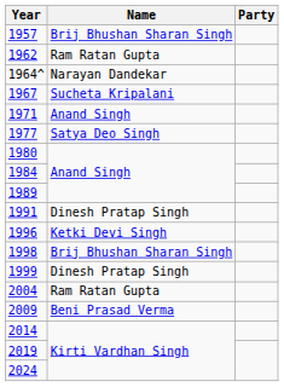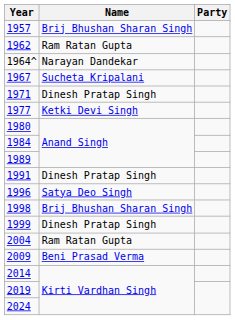 <table class="wikitable sortable">
 <tr>
 <th>Year</th>
 <th>Name</th>
 <th colspan=2>Party</th>
 </tr>
 <tr>
 <td><a href='#'>1957</a></td>
 <td><a href='#'>Brij Bhushan Sharan Singh</a></td>
 <td></td>
 </tr>
 <tr>
 <td><a href='#'>1962</a></td>
 <td>Ram Ratan Gupta</td>
 </tr>
 <tr>
 <td>1964^</td>
 <td>Narayan Dandekar</td>
 <td></td>
 </tr>
 <tr>
 <td><a href='#'>1967</a></td>
 <td><a href='#'>Sucheta Kripalani</a></td>
 <td></td>
 </tr>
 <tr>
 <td><a href='#'>1971</a></td>
-<td><a href='#'>Anand Singh</a></td>
+<td>Dinesh Pratap Singh</td>
 <td></td>
 </tr>
 <tr>
 <td><a href='#'>1977</a></td>
-<td><a href='#'>Satya Deo Singh</a></td>
+<td><a href='#'>Ketki Devi Singh</a></td>
 <td></td>
 </tr>
 <tr>
 <td><a href='#'>1980</a></td>
 <td rowspan="3"><a href='#'>Anand Singh</a></td>
 <td></td>
 </tr>
 <tr>
 <td><a href='#'>1984</a></td>
 <td></td>
 </tr>
 <tr>
 <td><a href='#'>1989</a></td>
 </tr>
 <tr>
 <td><a href='#'>1991</a></td>
 <td>Dinesh Pratap Singh</td>
 <td></td>
 </tr>
 <tr>
 <td><a href='#'>1996</a></td>
-<td><a href='#'>Ketki Devi Singh</a></td>
+<td><a href='#'>Satya Deo Singh</a></td>
 </tr>
 <tr>
 <td><a href='#'>1998</a></td>
 <td><a href='#'>Brij Bhushan Sharan Singh</a></td>
 <td></td>
 </tr>
 <tr>
 <td><a href='#'>1999</a></td>
 <td>Dinesh Pratap Singh</td>
 <td></td>
 </tr>
 <tr>
 <td><a href='#'>2004</a></td>
 <td>Ram Ratan Gupta</td>
 <td></td>
 </tr>
 <tr>
 <td><a href='#'>2009</a></td>
 <td><a href='#'>Beni Prasad Verma</a></td>
 <td></td>
 </tr>
 <tr>
 <td><a href='#'>2014</a></td>
 <td rowspan="3"><a href='#'>Kirti Vardhan Singh</a></td>
 <td></td>
 </tr>
 <tr>
 <td><a href='#'>2019</a></td>
 </tr>
 <tr>
 <td><a href='#'>2024</a></td>
 </tr>
 </table>
